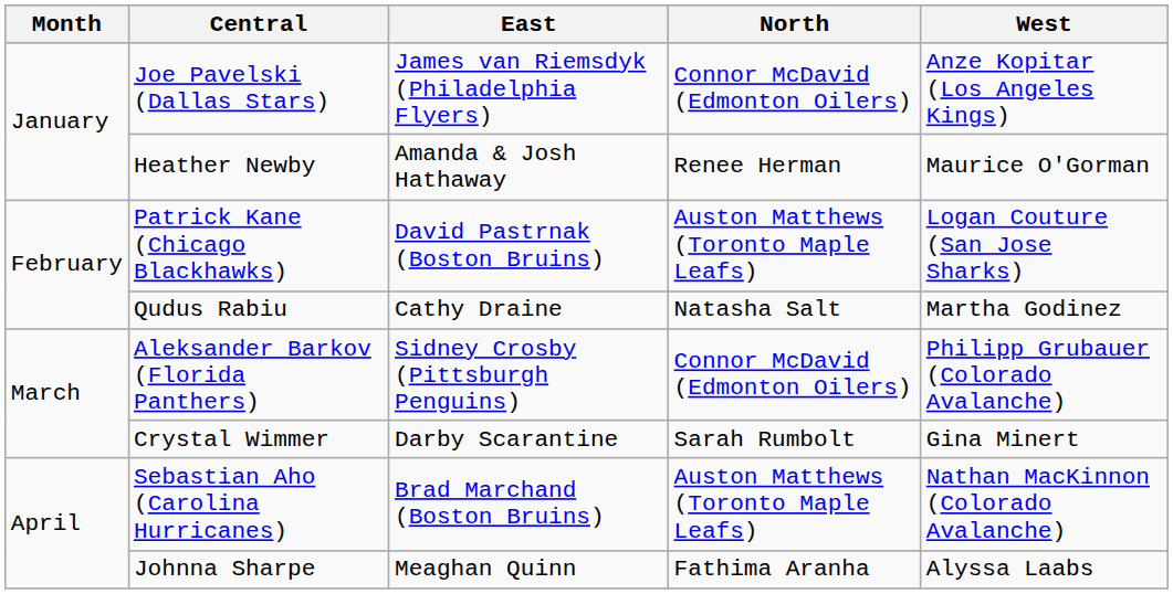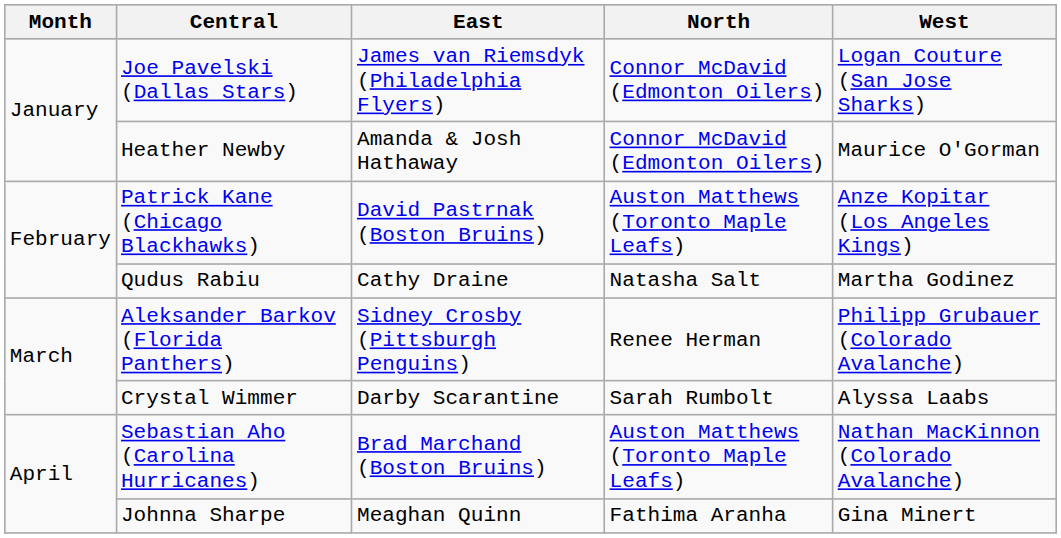 <table class="wikitable" style="width:50em;">
 <tr>
 <th>Month</th>
 <th>Central</th>
 <th>East</th>
 <th>North</th>
 <th>West</th>
 </tr>
 <tr>
 <td rowspan="2">January</td>
 <td><a href='#'>Joe Pavelski</a><br>(<a href='#'>Dallas Stars</a>)</td>
 <td><a href='#'>James van Riemsdyk</a><br>(<a href='#'>Philadelphia Flyers</a>)</td>
 <td><a href='#'>Connor McDavid</a><br>(<a href='#'>Edmonton Oilers</a>)</td>
-<td><a href='#'>Anze Kopitar</a><br>(<a href='#'>Los Angeles Kings</a>)</td>
+<td><a href='#'>Logan Couture</a><br>(<a href='#'>San Jose Sharks</a>)</td>
 </tr>
 <tr>
 <td>Heather Newby</td>
 <td>Amanda & Josh Hathaway</td>
-<td>Renee Herman</td>
+<td><a href='#'>Connor McDavid</a><br>(<a href='#'>Edmonton Oilers</a>)</td>
 <td>Maurice O'Gorman</td>
 </tr>
 <tr>
 <td rowspan="2">February</td>
 <td><a href='#'>Patrick Kane</a><br>(<a href='#'>Chicago Blackhawks</a>)</td>
 <td><a href='#'>David Pastrnak</a><br>(<a href='#'>Boston Bruins</a>)</td>
 <td><a href='#'>Auston Matthews</a><br>(<a href='#'>Toronto Maple Leafs</a>)</td>
-<td><a href='#'>Logan Couture</a><br>(<a href='#'>San Jose Sharks</a>)</td>
+<td><a href='#'>Anze Kopitar</a><br>(<a href='#'>Los Angeles Kings</a>)</td>
 </tr>
 <tr>
 <td>Qudus Rabiu</td>
 <td>Cathy Draine</td>
 <td>Natasha Salt</td>
 <td>Martha Godinez</td>
 </tr>
 <tr>
 <td rowspan="2">March</td>
 <td><a href='#'>Aleksander Barkov</a><br>(<a href='#'>Florida Panthers</a>)</td>
 <td><a href='#'>Sidney Crosby</a><br>(<a href='#'>Pittsburgh Penguins</a>)</td>
-<td><a href='#'>Connor McDavid</a><br>(<a href='#'>Edmonton Oilers</a>)</td>
+<td>Renee Herman</td>
 <td><a href='#'>Philipp Grubauer</a><br>(<a href='#'>Colorado Avalanche</a>)</td>
 </tr>
 <tr>
 <td>Crystal Wimmer</td>
 <td>Darby Scarantine</td>
 <td>Sarah Rumbolt</td>
-<td>Gina Minert</td>
+<td>Alyssa Laabs</td>
 </tr>
 <tr>
 <td rowspan="2">April</td>
 <td><a href='#'>Sebastian Aho</a><br>(<a href='#'>Carolina Hurricanes</a>)</td>
 <td><a href='#'>Brad Marchand</a><br>(<a href='#'>Boston Bruins</a>)</td>
 <td><a href='#'>Auston Matthews</a><br>(<a href='#'>Toronto Maple Leafs</a>)</td>
 <td><a href='#'>Nathan MacKinnon</a><br>(<a href='#'>Colorado Avalanche</a>)</td>
 </tr>
 <tr>
 <td>Johnna Sharpe</td>
 <td>Meaghan Quinn</td>
 <td>Fathima Aranha</td>
-<td>Alyssa Laabs</td>
+<td>Gina Minert</td>
 </tr>
 </table>
